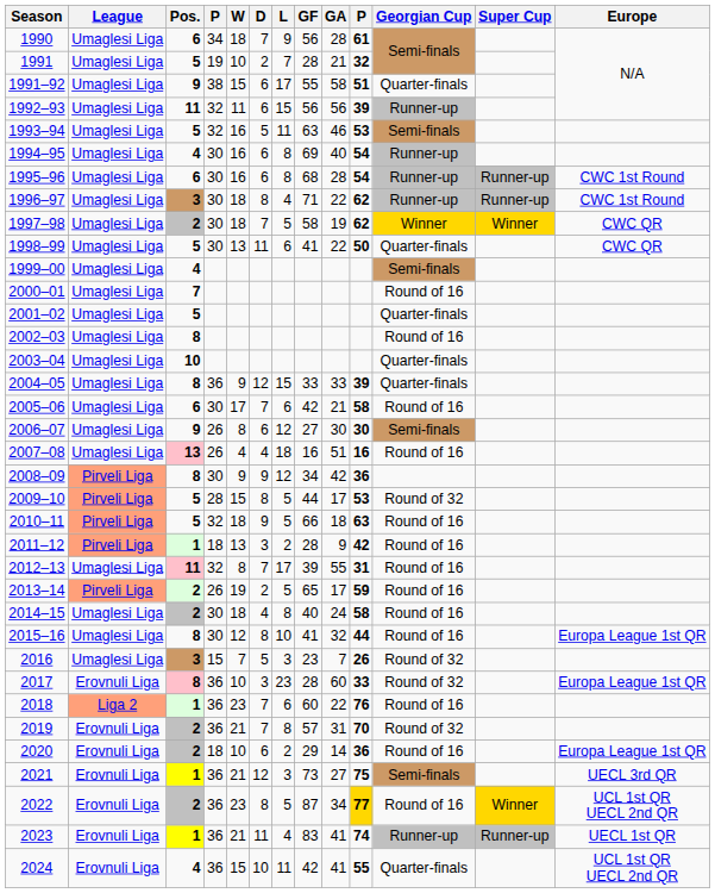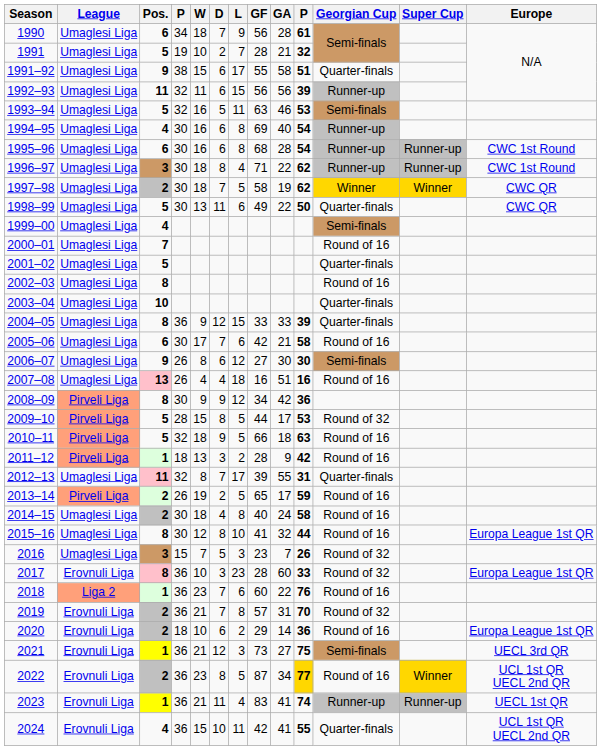 <table class="wikitable" style="text-align:center;">
 <tr bgcolor="#efefef">
 <th>Season</th>
 <th><a href='#'>League</a></th>
 <th>Pos.</th>
 <th>P</th>
 <th>W</th>
 <th>D</th>
 <th>L</th>
 <th>GF</th>
 <th>GA</th>
 <th>P</th>
 <th><a href='#'>Georgian Cup</a></th>
 <th><a href='#'>Super Cup</a></th>
 <th>Europe</th>
 </tr>
 <tr>
 <td><a href='#'>1990</a></td>
 <td><a href='#'>Umaglesi Liga</a></td>
 <td align=right><strong>6</strong></td>
 <td align=right>34</td>
 <td align=right>18</td>
 <td align=right>7</td>
 <td align=right>9</td>
 <td align=right>56</td>
 <td align=right>28</td>
 <td align=right><strong>61</strong></td>
 <td rowspan=2 bgcolor=cc9966>Semi-finals</td>
 <td></td>
 <td rowspan=4 align=center>N/A</td>
 </tr>
 <tr>
 <td><a href='#'>1991</a></td>
 <td><a href='#'>Umaglesi Liga</a></td>
 <td align=right><strong>5</strong></td>
 <td align=right>19</td>
 <td align=right>10</td>
 <td align=right>2</td>
 <td align=right>7</td>
 <td align=right>28</td>
 <td align=right>21</td>
 <td align=right><strong>32</strong></td>
 <td></td>
 </tr>
 <tr>
 <td><a href='#'>1991–92</a></td>
 <td><a href='#'>Umaglesi Liga</a></td>
 <td align=right><strong>9</strong></td>
 <td align=right>38</td>
 <td align=right>15</td>
 <td align=right>6</td>
 <td align=right>17</td>
 <td align=right>55</td>
 <td align=right>58</td>
 <td align=right><strong>51</strong></td>
 <td>Quarter-finals</td>
 <td></td>
 </tr>
 <tr>
 <td><a href='#'>1992–93</a></td>
 <td><a href='#'>Umaglesi Liga</a></td>
 <td align=right><strong>11</strong></td>
 <td align=right>32</td>
 <td align=right>11</td>
 <td align=right>6</td>
 <td align=right>15</td>
 <td align=right>56</td>
 <td align=right>56</td>
 <td align=right><strong>39</strong></td>
 <td bgcolor=silver>Runner-up</td>
 <td></td>
 </tr>
 <tr>
 <td><a href='#'>1993–94</a></td>
 <td><a href='#'>Umaglesi Liga</a></td>
 <td align=right><strong>5</strong></td>
 <td align=right>32</td>
 <td align=right>16</td>
 <td align=right>5</td>
 <td align=right>11</td>
 <td align=right>63</td>
 <td align=right>46</td>
 <td align=right><strong>53</strong></td>
 <td bgcolor=cc9966>Semi-finals</td>
 <td></td>
 <td></td>
 </tr>
 <tr>
 <td><a href='#'>1994–95</a></td>
 <td><a href='#'>Umaglesi Liga</a></td>
 <td align=right><strong>4</strong></td>
 <td align=right>30</td>
 <td align=right>16</td>
 <td align=right>6</td>
 <td align=right>8</td>
 <td align=right>69</td>
 <td align=right>40</td>
 <td align=right><strong>54</strong></td>
 <td bgcolor=silver>Runner-up</td>
 <td></td>
 <td></td>
 </tr>
 <tr>
 <td><a href='#'>1995–96</a></td>
 <td><a href='#'>Umaglesi Liga</a></td>
 <td align=right><strong>6</strong></td>
 <td align=right>30</td>
 <td align=right>16</td>
 <td align=right>6</td>
 <td align=right>8</td>
 <td align=right>68</td>
 <td align=right>28</td>
 <td align=right><strong>54</strong></td>
 <td bgcolor=silver>Runner-up</td>
 <td bgcolor=silver>Runner-up</td>
 <td><a href='#'>CWC 1st Round</a></td>
 </tr>
 <tr>
 <td><a href='#'>1996–97</a></td>
 <td><a href='#'>Umaglesi Liga</a></td>
 <td align=right bgcolor=cc9966><strong>3</strong></td>
 <td align=right>30</td>
 <td align=right>18</td>
 <td align=right>8</td>
 <td align=right>4</td>
 <td align=right>71</td>
 <td align=right>22</td>
 <td align=right><strong>62</strong></td>
 <td bgcolor=silver>Runner-up</td>
 <td bgcolor=silver>Runner-up</td>
 <td><a href='#'>CWC 1st Round</a></td>
 </tr>
 <tr>
 <td><a href='#'>1997–98</a></td>
 <td><a href='#'>Umaglesi Liga</a></td>
 <td align=right bgcolor=silver><strong>2</strong></td>
 <td align=right>30</td>
 <td align=right>18</td>
 <td align=right>7</td>
 <td align=right>5</td>
 <td align=right>58</td>
 <td align=right>19</td>
 <td align=right><strong>62</strong></td>
 <td bgcolor=gold>Winner</td>
 <td bgcolor=gold>Winner</td>
 <td><a href='#'>CWC QR</a></td>
 </tr>
 <tr>
 <td><a href='#'>1998–99</a></td>
 <td><a href='#'>Umaglesi Liga</a></td>
 <td align=right><strong>5</strong></td>
 <td align=right>30</td>
 <td align=right>13</td>
 <td align=right>11</td>
 <td align=right>6</td>
-<td align=right>41</td>
+<td align=right>49</td>
 <td align=right>22</td>
 <td align=right><strong>50</strong></td>
 <td>Quarter-finals</td>
 <td></td>
 <td><a href='#'>CWC QR</a></td>
 </tr>
 <tr>
 <td><a href='#'>1999–00</a></td>
 <td><a href='#'>Umaglesi Liga</a></td>
 <td align=right><strong>4</strong></td>
 <td align=right></td>
 <td align=right></td>
 <td align=right></td>
 <td align=right></td>
 <td align=right></td>
 <td align=right></td>
 <td align=right></td>
 <td bgcolor=cc9966>Semi-finals</td>
 <td></td>
 <td></td>
 </tr>
 <tr>
 <td><a href='#'>2000–01</a></td>
 <td><a href='#'>Umaglesi Liga</a></td>
 <td align=right><strong>7</strong></td>
 <td align=right></td>
 <td align=right></td>
 <td align=right></td>
 <td align=right></td>
 <td align=right></td>
 <td align=right></td>
 <td align=right></td>
 <td>Round of 16</td>
 <td></td>
 <td></td>
 </tr>
 <tr>
 <td><a href='#'>2001–02</a></td>
 <td><a href='#'>Umaglesi Liga</a></td>
 <td align=right><strong>5</strong></td>
 <td align=right></td>
 <td align=right></td>
 <td align=right></td>
 <td align=right></td>
 <td align=right></td>
 <td align=right></td>
 <td align=right></td>
 <td>Quarter-finals</td>
 <td></td>
 <td></td>
 </tr>
 <tr>
 <td><a href='#'>2002–03</a></td>
 <td><a href='#'>Umaglesi Liga</a></td>
 <td align=right><strong>8</strong></td>
 <td align=right></td>
 <td align=right></td>
 <td align=right></td>
 <td align=right></td>
 <td align=right></td>
 <td align=right></td>
 <td align=right></td>
 <td>Round of 16</td>
 <td></td>
 <td></td>
 </tr>
 <tr>
 <td><a href='#'>2003–04</a></td>
 <td><a href='#'>Umaglesi Liga</a></td>
 <td align=right><strong>10</strong></td>
 <td align=right></td>
 <td align=right></td>
 <td align=right></td>
 <td align=right></td>
 <td align=right></td>
 <td align=right></td>
 <td align=right></td>
 <td>Quarter-finals</td>
 <td></td>
 <td></td>
 </tr>
 <tr>
 <td><a href='#'>2004–05</a></td>
 <td><a href='#'>Umaglesi Liga</a></td>
 <td align=right><strong>8</strong></td>
 <td align=right>36</td>
 <td align=right>9</td>
 <td align=right>12</td>
 <td align=right>15</td>
 <td align=right>33</td>
 <td align=right>33</td>
 <td align=right><strong>39</strong></td>
 <td>Quarter-finals</td>
 <td></td>
 <td></td>
 </tr>
 <tr>
 <td><a href='#'>2005–06</a></td>
 <td><a href='#'>Umaglesi Liga</a></td>
 <td align=right><strong>6</strong></td>
 <td align=right>30</td>
 <td align=right>17</td>
 <td align=right>7</td>
 <td align=right>6</td>
 <td align=right>42</td>
 <td align=right>21</td>
 <td align=right><strong>58</strong></td>
 <td>Round of 16</td>
 <td></td>
 <td></td>
 </tr>
 <tr>
 <td><a href='#'>2006–07</a></td>
 <td><a href='#'>Umaglesi Liga</a></td>
 <td align=right><strong>9</strong></td>
 <td align=right>26</td>
 <td align=right>8</td>
 <td align=right>6</td>
 <td align=right>12</td>
 <td align=right>27</td>
 <td align=right>30</td>
 <td align=right><strong>30</strong></td>
 <td bgcolor=cc9966>Semi-finals</td>
 <td></td>
 <td></td>
 </tr>
 <tr>
 <td><a href='#'>2007–08</a></td>
 <td><a href='#'>Umaglesi Liga</a></td>
 <td align=right style="background:pink;"><strong>13</strong></td>
 <td align=right>26</td>
 <td align=right>4</td>
 <td align=right>4</td>
 <td align=right>18</td>
 <td align=right>16</td>
 <td align=right>51</td>
 <td align=right><strong>16</strong></td>
 <td>Round of 16</td>
 <td></td>
 <td></td>
 </tr>
 <tr>
 <td><a href='#'>2008–09</a></td>
 <td bgcolor=#ffa07a><a href='#'>Pirveli Liga</a></td>
 <td align=right><strong>8</strong></td>
 <td align=right>30</td>
 <td align=right>9</td>
 <td align=right>9</td>
 <td align=right>12</td>
 <td align=right>34</td>
 <td align=right>42</td>
 <td align=right><strong>36</strong></td>
 <td></td>
 <td></td>
 <td></td>
 </tr>
 <tr>
 <td><a href='#'>2009–10</a></td>
 <td bgcolor=#ffa07a><a href='#'>Pirveli Liga</a></td>
 <td align=right><strong>5</strong></td>
 <td align=right>28</td>
 <td align=right>15</td>
 <td align=right>8</td>
 <td align=right>5</td>
 <td align=right>44</td>
 <td align=right>17</td>
 <td align=right><strong>53</strong></td>
 <td>Round of 32</td>
 <td></td>
 <td></td>
 </tr>
 <tr>
 <td><a href='#'>2010–11</a></td>
 <td bgcolor=#ffa07a><a href='#'>Pirveli Liga</a></td>
 <td align=right><strong>5</strong></td>
 <td align=right>32</td>
 <td align=right>18</td>
 <td align=right>9</td>
 <td align=right>5</td>
 <td align=right>66</td>
 <td align=right>18</td>
 <td align=right><strong>63</strong></td>
 <td>Round of 16</td>
 <td></td>
 <td></td>
 </tr>
 <tr>
 <td><a href='#'>2011–12</a></td>
 <td bgcolor=#ffa07a><a href='#'>Pirveli Liga</a></td>
 <td align=right style="background-color:#DFD;"><strong>1</strong></td>
 <td align=right>18</td>
 <td align=right>13</td>
 <td align=right>3</td>
 <td align=right>2</td>
 <td align=right>28</td>
 <td align=right>9</td>
 <td align=right><strong>42</strong></td>
 <td>Round of 16</td>
 <td></td>
 <td></td>
 </tr>
 <tr>
 <td><a href='#'>2012–13</a></td>
 <td><a href='#'>Umaglesi Liga</a></td>
 <td align=right style="background:pink;"><strong>11</strong></td>
 <td align=right>32</td>
 <td align=right>8</td>
 <td align=right>7</td>
 <td align=right>17</td>
 <td align=right>39</td>
 <td align=right>55</td>
 <td align=right><strong>31</strong></td>
-<td>Round of 16</td>
+<td>Quarter-finals</td>
 <td></td>
 <td></td>
 </tr>
 <tr>
 <td><a href='#'>2013–14</a></td>
 <td bgcolor=#ffa07a><a href='#'>Pirveli Liga</a></td>
 <td align=right style="background-color:#DFD;"><strong>2</strong></td>
 <td align=right>26</td>
 <td align=right>19</td>
 <td align=right>2</td>
 <td align=right>5</td>
 <td align=right>65</td>
 <td align=right>17</td>
 <td align=right><strong>59</strong></td>
 <td>Round of 16</td>
 <td></td>
 <td></td>
 </tr>
 <tr>
 <td><a href='#'>2014–15</a></td>
 <td><a href='#'>Umaglesi Liga</a></td>
 <td align=right bgcolor=silver><strong>2</strong></td>
 <td align=right>30</td>
 <td align=right>18</td>
 <td align=right>4</td>
 <td align=right>8</td>
 <td align=right>40</td>
 <td align=right>24</td>
 <td align=right><strong>58</strong></td>
 <td>Round of 16</td>
 <td></td>
 <td></td>
 </tr>
 <tr>
 <td><a href='#'>2015–16</a></td>
 <td><a href='#'>Umaglesi Liga</a></td>
 <td align=right><strong>8</strong></td>
 <td align=right>30</td>
 <td align=right>12</td>
 <td align=right>8</td>
 <td align=right>10</td>
 <td align=right>41</td>
 <td align=right>32</td>
 <td align=right><strong>44</strong></td>
 <td>Round of 16</td>
 <td></td>
 <td><a href='#'>Europa League 1st QR</a></td>
 </tr>
 <tr>
 <td><a href='#'>2016</a></td>
 <td><a href='#'>Umaglesi Liga</a></td>
 <td align=right bgcolor=cc9966><strong>3</strong></td>
 <td align=right>15</td>
 <td align=right>7</td>
 <td align=right>5</td>
 <td align=right>3</td>
 <td align=right>23</td>
 <td align=right>7</td>
 <td align=right><strong>26</strong></td>
 <td>Round of 32</td>
 <td></td>
 <td></td>
 </tr>
 <tr>
 <td><a href='#'>2017</a></td>
 <td><a href='#'>Erovnuli Liga</a></td>
 <td align=right style="background:pink;"><strong>8</strong></td>
 <td align=right>36</td>
 <td align=right>10</td>
 <td align=right>3</td>
 <td align=right>23</td>
 <td align=right>28</td>
 <td align=right>60</td>
 <td align=right><strong>33</strong></td>
 <td>Round of 32</td>
 <td></td>
 <td><a href='#'>Europa League 1st QR</a></td>
 </tr>
 <tr>
 <td><a href='#'>2018</a></td>
 <td bgcolor=#ffa07a><a href='#'>Liga 2</a></td>
 <td align=right style="background-color:#DFD;"><strong>1</strong></td>
 <td align=right>36</td>
 <td align=right>23</td>
 <td align=right>7</td>
 <td align=right>6</td>
 <td align=right>60</td>
 <td align=right>22</td>
 <td align=right><strong>76</strong></td>
 <td>Round of 16</td>
 <td></td>
 <td></td>
 </tr>
 <tr>
 <td><a href='#'>2019</a></td>
 <td><a href='#'>Erovnuli Liga</a></td>
 <td align=right bgcolor=silver><strong>2</strong></td>
 <td align=right>36</td>
 <td align=right>21</td>
 <td align=right>7</td>
 <td align=right>8</td>
 <td align=right>57</td>
 <td align=right>31</td>
 <td align=right><strong>70</strong></td>
 <td>Round of 32</td>
 <td></td>
 <td></td>
 </tr>
 <tr>
 <td><a href='#'>2020</a></td>
 <td><a href='#'>Erovnuli Liga</a></td>
 <td align=right bgcolor=silver><strong>2</strong></td>
 <td align=right>18</td>
 <td align=right>10</td>
 <td align=right>6</td>
 <td align=right>2</td>
 <td align=right>29</td>
 <td align=right>14</td>
 <td align=right><strong>36</strong></td>
 <td>Round of 16</td>
 <td></td>
 <td><a href='#'>Europa League 1st QR</a></td>
 </tr>
 <tr>
 <td><a href='#'>2021</a></td>
 <td><a href='#'>Erovnuli Liga</a></td>
 <td align=right bgcolor=yellow><strong>1</strong></td>
 <td align=right>36</td>
 <td align=right>21</td>
 <td align=right>12</td>
 <td align=right>3</td>
 <td align=right>73</td>
 <td align=right>27</td>
 <td align=right><strong>75</strong></td>
 <td bgcolor=cc9966>Semi-finals</td>
 <td></td>
 <td><a href='#'>UECL 3rd QR</a></td>
 </tr>
 <tr>
 <td><a href='#'>2022</a></td>
 <td><a href='#'>Erovnuli Liga</a></td>
 <td align=right bgcolor=silver><strong>2</strong></td>
 <td align=right>36</td>
 <td align=right>23</td>
 <td align=right>8</td>
 <td align=right>5</td>
 <td align=right>87</td>
 <td align=right>34</td>
 <td align=right style="background: gold;"><strong>77</strong></td>
 <td>Round of 16</td>
 <td bgcolor=gold>Winner</td>
 <td><a href='#'>UCL 1st QR</a> <br> <a href='#'>UECL 2nd QR</a></td>
 </tr>
 <tr>
 <td><a href='#'>2023</a></td>
 <td><a href='#'>Erovnuli Liga</a></td>
 <td align=right bgcolor=yellow><strong>1</strong></td>
 <td align=right>36</td>
 <td align=right>21</td>
 <td align=right>11</td>
 <td align=right>4</td>
 <td align=right>83</td>
 <td align=right>41</td>
 <td align=right><strong>74</strong></td>
 <td bgcolor=silver>Runner-up</td>
 <td bgcolor=silver>Runner-up</td>
 <td><a href='#'>UECL 1st QR</a></td>
 </tr>
 <tr>
 <td><a href='#'>2024</a></td>
 <td><a href='#'>Erovnuli Liga</a></td>
 <td align=right><strong>4</strong></td>
 <td align=right>36</td>
 <td align=right>15</td>
 <td align=right>10</td>
 <td align=right>11</td>
 <td align=right>42</td>
 <td align=right>41</td>
 <td align=right><strong>55</strong></td>
 <td>Quarter-finals</td>
 <td></td>
 <td><a href='#'>UCL 1st QR</a> <br><a href='#'>UECL 2nd QR</a></td>
 </tr>
 </table>
